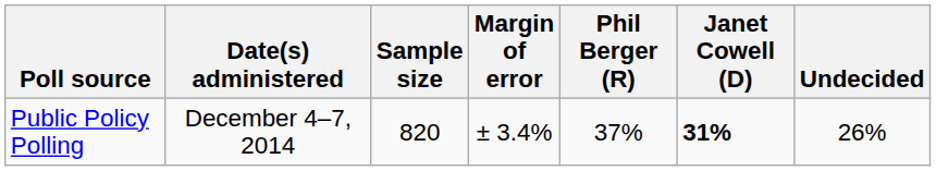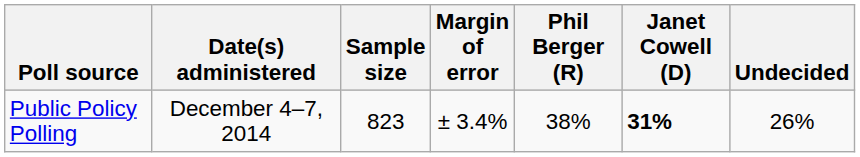 <table class="wikitable">
 <tr valign= bottom>
 <th style="width:175px;">Poll source</th>
 <th style="width:175px;">Date(s)<br>administered</th>
 <th class=small>Sample<br>size</th>
 <th class=small>Margin of<br>error</th>
 <th style="width:100px;">Phil<br>Berger (R)</th>
 <th style="width:100px;">Janet<br>Cowell (D)</th>
 <th>Undecided</th>
 </tr>
 <tr>
 <td><a href='#'>Public Policy Polling</a></td>
 <td align=center>December 4–7, 2014</td>
-<td align=center>820</td>
+<td align=center>823</td>
 <td align=center>± 3.4%</td>
-<td align=center>37%</td>
+<td align=center>38%</td>
 <td><strong>31%</strong></td>
 <td align=center>26%</td>
 </tr>
 </table>
